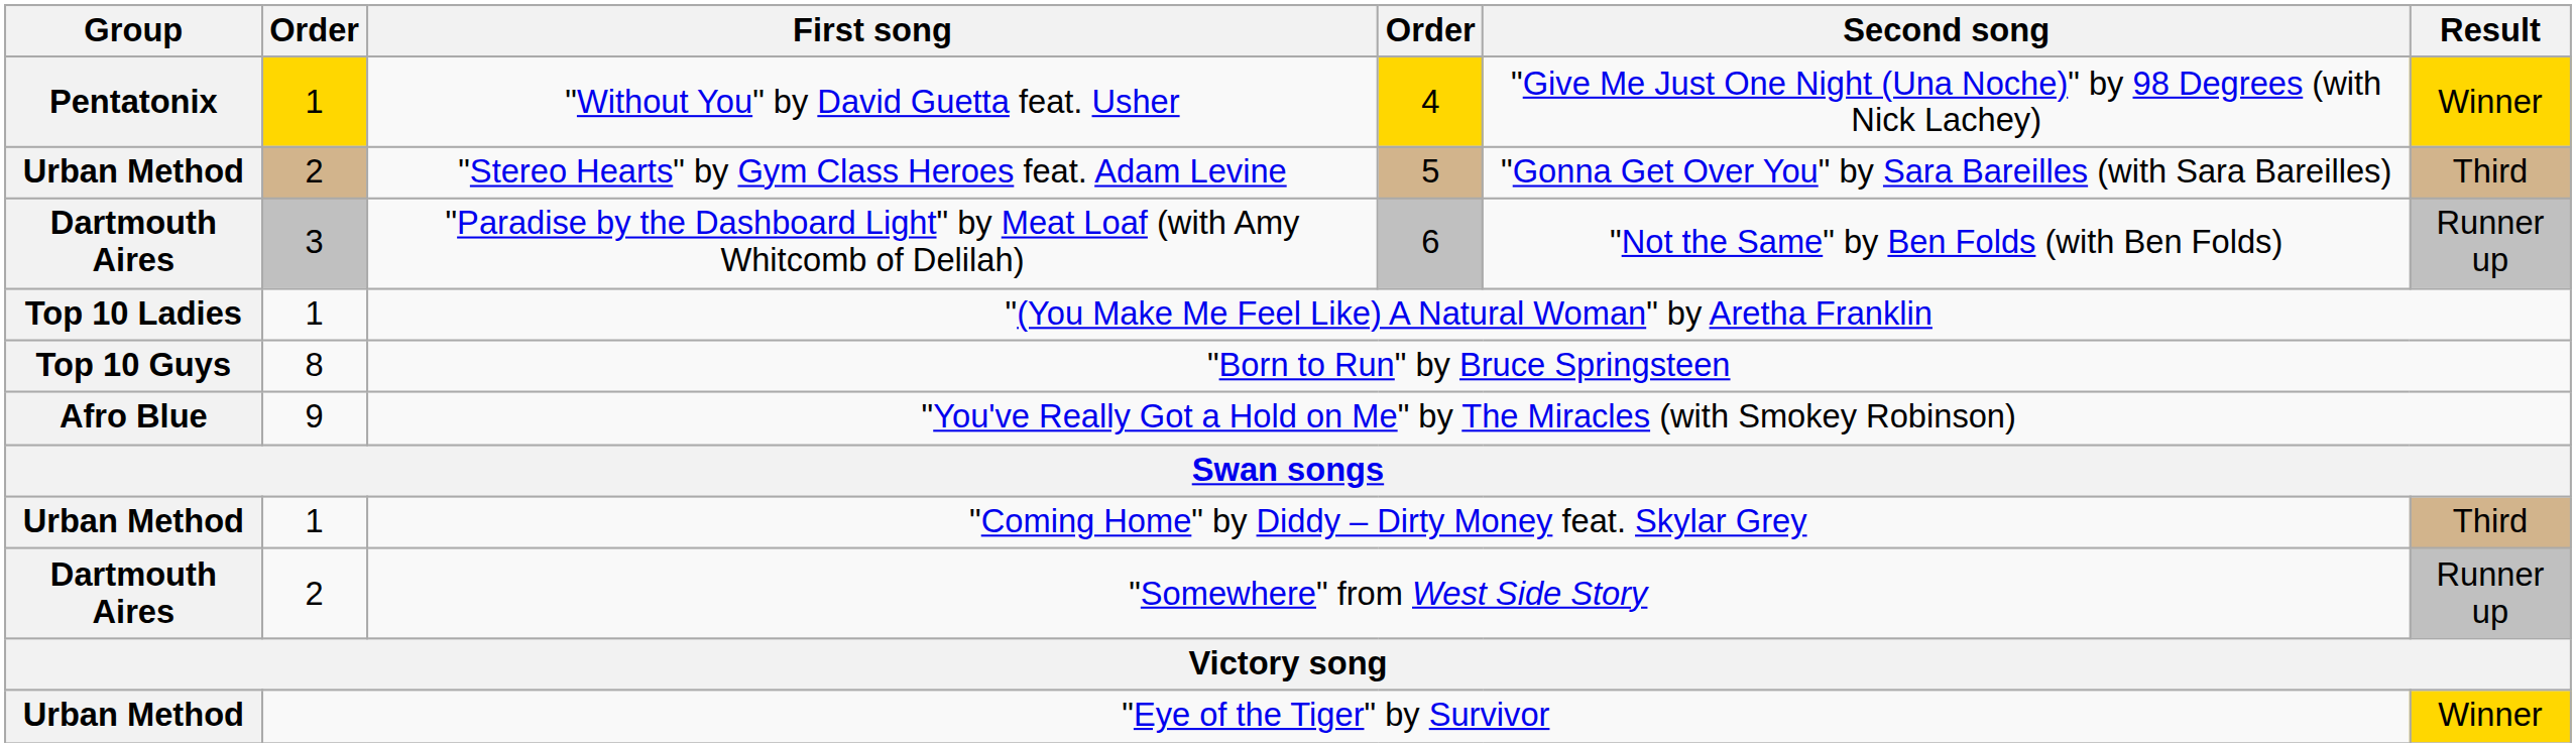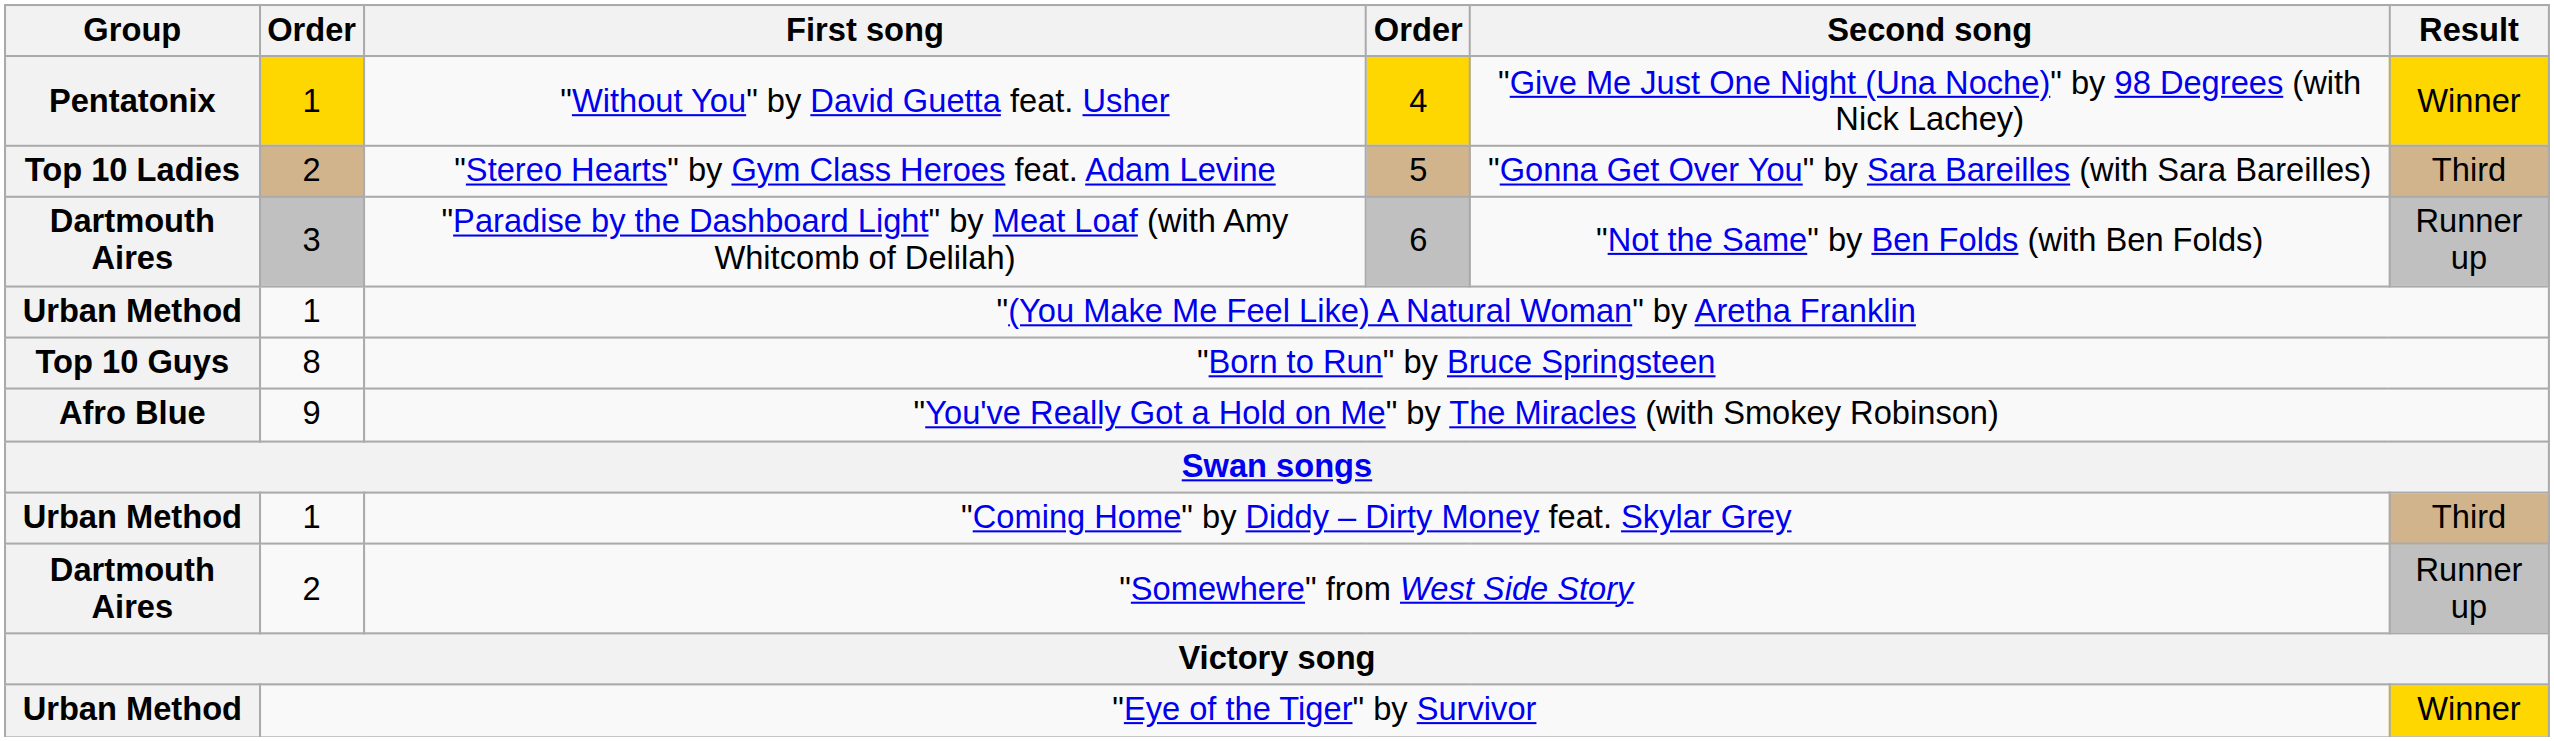 <table class="wikitable plainrowheaders" style="text-align:center;">
 <tr>
 <th scope="col">Group</th>
 <th scope="col">Order</th>
 <th scope="col">First song</th>
 <th scope="col">Order</th>
 <th scope="col">Second song</th>
 <th scope="col">Result</th>
 </tr>
 <tr>
 <th scope="row">Pentatonix</th>
 <td style="background:gold; text-align:center;">1</td>
 <td>"<a href='#'>Without You</a>" by <a href='#'>David Guetta</a> feat. <a href='#'>Usher</a></td>
 <td style="background:gold; text-align:center;">4</td>
 <td>"<a href='#'>Give Me Just One Night (Una Noche)</a>" by <a href='#'>98 Degrees</a> (with Nick Lachey)</td>
 <td style="background:gold; text-align:center;">Winner</td>
 </tr>
 <tr>
-<th scope="row">Urban Method</th>
+<th scope="row">Top 10 Ladies</th>
 <td style="background:tan; text-align:center;">2</td>
 <td>"<a href='#'>Stereo Hearts</a>" by <a href='#'>Gym Class Heroes</a> feat. <a href='#'>Adam Levine</a></td>
 <td style="background:tan; text-align:center;">5</td>
 <td>"<a href='#'>Gonna Get Over You</a>" by <a href='#'>Sara Bareilles</a> (with Sara Bareilles)</td>
 <td style="background:tan; text-align:center;">Third</td>
 </tr>
 <tr>
 <th scope="row">Dartmouth Aires</th>
 <td style="background:silver; text-align:center;">3</td>
 <td>"<a href='#'>Paradise by the Dashboard Light</a>" by <a href='#'>Meat Loaf</a> (with Amy Whitcomb of Delilah)</td>
 <td style="background:silver; text-align:center;">6</td>
 <td>"<a href='#'>Not the Same</a>" by <a href='#'>Ben Folds</a> (with Ben Folds)</td>
 <td style="background:silver; text-align:center;">Runner up</td>
 </tr>
 <tr>
-<th scope="row">Top 10 Ladies</th>
+<th scope="row">Urban Method</th>
 <td>1</td>
 <td colspan="4">"<a href='#'>(You Make Me Feel Like) A Natural Woman</a>" by <a href='#'>Aretha Franklin</a></td>
 </tr>
 <tr>
 <th scope="row">Top 10 Guys</th>
 <td>8</td>
 <td colspan="4">"<a href='#'>Born to Run</a>" by <a href='#'>Bruce Springsteen</a></td>
 </tr>
 <tr>
 <th scope="row">Afro Blue</th>
 <td>9</td>
 <td colspan="4">"<a href='#'>You've Really Got a Hold on Me</a>" by <a href='#'>The Miracles</a> (with Smokey Robinson)</td>
 </tr>
 <tr>
 <th scope="col" colspan="6"><a href='#'>Swan songs</a></th>
 </tr>
 <tr>
 <th scope="row">Urban Method</th>
 <td>1</td>
 <td colspan="3">"<a href='#'>Coming Home</a>" by <a href='#'>Diddy&nbsp;– Dirty Money</a> feat. <a href='#'>Skylar Grey</a></td>
 <td style="background:tan; text-align:center;">Third</td>
 </tr>
 <tr>
 <th scope="row">Dartmouth Aires</th>
 <td>2</td>
 <td colspan="3">"<a href='#'>Somewhere</a>" from <em><a href='#'>West Side Story</a></em></td>
 <td style="background:silver; text-align:center;">Runner up</td>
 </tr>
 <tr>
 <th scope="col" colspan="6">Victory song</th>
 </tr>
 <tr>
 <th scope="row">Urban Method</th>
 <td colspan="4">"<a href='#'>Eye of the Tiger</a>" by <a href='#'>Survivor</a></td>
 <td style="background:gold; text-align:center;">Winner</td>
 </tr>
 </table>
